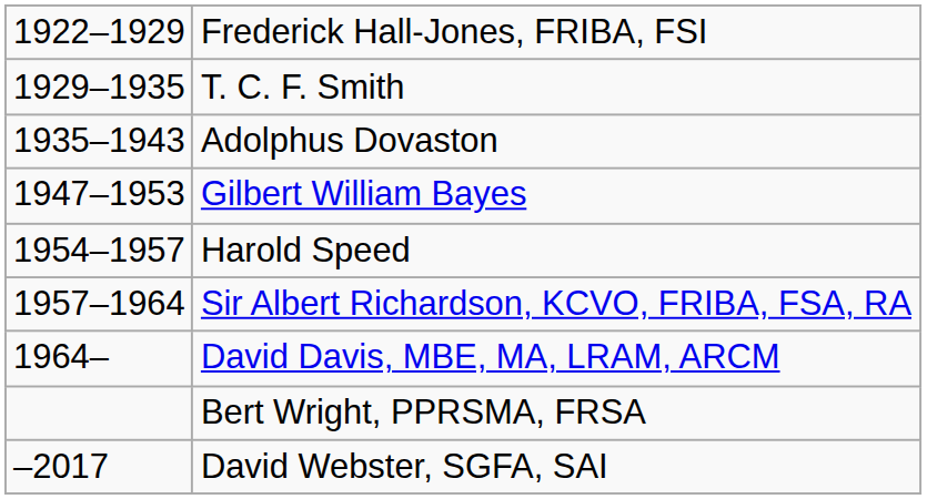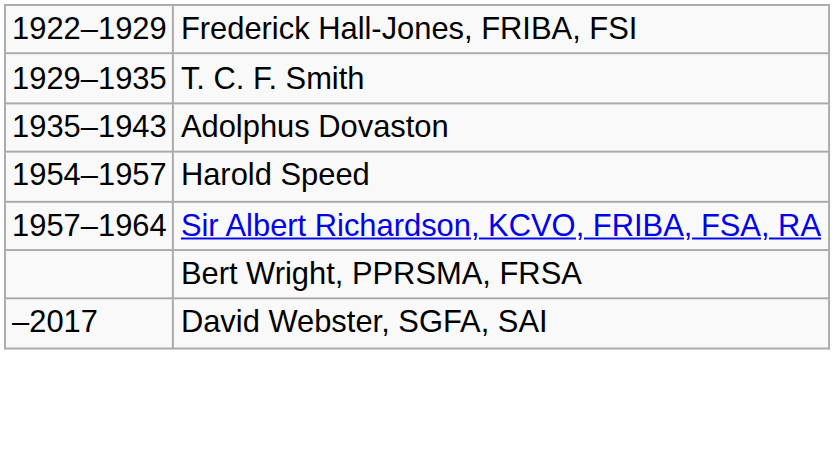 <table class="wikitable">
 <tr>
 <td>1922–1929</td>
 <td>Frederick Hall-Jones, FRIBA, FSI</td>
 </tr>
 <tr>
 <td>1929–1935</td>
 <td>T. C. F. Smith</td>
 </tr>
 <tr>
 <td>1935–1943</td>
 <td>Adolphus Dovaston</td>
 </tr>
 <tr>
-<td>1947–1953</td>
-<td><a href='#'>Gilbert William Bayes</a></td>
-</tr>
-<tr>
 <td>1954–1957</td>
 <td>Harold Speed</td>
 </tr>
 <tr>
 <td>1957–1964</td>
 <td><a href='#'>Sir Albert Richardson, KCVO, FRIBA, FSA, RA</a></td>
-</tr>
-<tr>
-<td>1964–</td>
-<td><a href='#'>David Davis, MBE, MA, LRAM, ARCM</a></td>
 </tr>
 <tr>
 <td> </td>
 <td>Bert Wright, PPRSMA, FRSA</td>
 </tr>
 <tr>
 <td>–2017</td>
 <td>David Webster, SGFA, SAI</td>
 </tr>
 </table>
